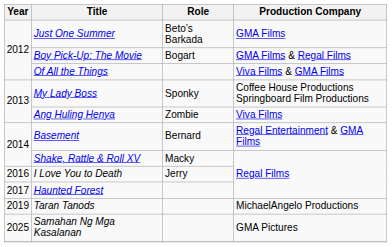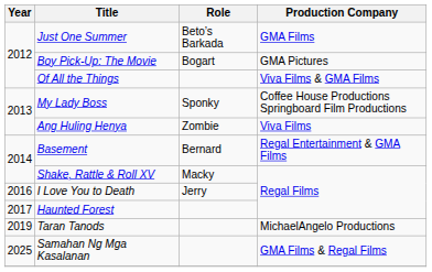 <table class="wikitable">
 <tr>
 <th>Year</th>
 <th>Title</th>
 <th>Role</th>
 <th>Production Company</th>
 </tr>
 <tr>
 <td rowspan="3">2012</td>
 <td><em><a href='#'>Just One Summer</a></em></td>
 <td>Beto’s Barkada</td>
 <td><a href='#'>GMA Films</a></td>
 </tr>
 <tr>
 <td><em><a href='#'>Boy Pick-Up: The Movie</a></em></td>
 <td>Bogart</td>
-<td><a href='#'>GMA Films</a> & <a href='#'>Regal Films</a></td>
+<td>GMA Pictures</td>
 </tr>
 <tr>
 <td><em><a href='#'>Of All the Things</a></em></td>
 <td></td>
 <td><a href='#'>Viva Films</a> & <a href='#'>GMA Films</a></td>
 </tr>
 <tr>
 <td rowspan="2">2013</td>
 <td><em><a href='#'>My Lady Boss</a></em></td>
 <td>Sponky</td>
 <td>Coffee House Productions <br> Springboard Film Productions</td>
 </tr>
 <tr>
 <td><em><a href='#'>Ang Huling Henya</a></em></td>
 <td>Zombie</td>
 <td><a href='#'>Viva Films</a></td>
 </tr>
 <tr>
 <td rowspan="2">2014</td>
 <td><em><a href='#'>Basement</a></em></td>
 <td>Bernard</td>
 <td><a href='#'>Regal Entertainment</a> & <a href='#'>GMA Films</a></td>
 </tr>
 <tr>
 <td><em><a href='#'>Shake, Rattle & Roll XV</a></em></td>
 <td>Macky</td>
 <td rowspan="3"><a href='#'>Regal Films</a></td>
 </tr>
 <tr>
 <td>2016</td>
 <td><em>I Love You to Death</em></td>
 <td>Jerry</td>
 </tr>
 <tr>
 <td>2017</td>
 <td><em><a href='#'>Haunted Forest</a></em></td>
 <td></td>
 </tr>
 <tr>
 <td>2019</td>
 <td><em>Taran Tanods</em></td>
 <td></td>
 <td>MichaelAngelo Productions</td>
 </tr>
 <tr>
 <td>2025</td>
 <td><em>Samahan Ng Mga Kasalanan</em></td>
 <td></td>
-<td>GMA Pictures</td>
+<td><a href='#'>GMA Films</a> & <a href='#'>Regal Films</a></td>
 </tr>
 <tr>
 </tr>
 </table>
